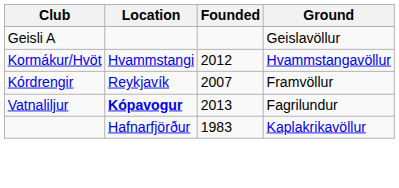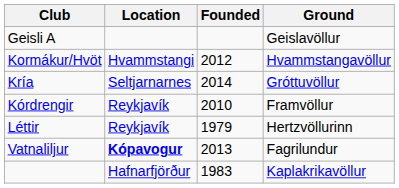 <table class="wikitable sortable">
 <tr>
 <th>Club</th>
 <th>Location</th>
 <th>Founded</th>
 <th>Ground</th>
 </tr>
 <tr>
 <td>Geisli A</td>
 <td></td>
 <td></td>
 <td>Geislavöllur</td>
 </tr>
 <tr>
 <td><a href='#'>Kormákur/Hvöt</a></td>
 <td><a href='#'>Hvammstangi</a></td>
 <td>2012</td>
 <td><a href='#'>Hvammstangavöllur</a></td>
 </tr>
 <tr>
+<td><a href='#'>Kría</a></td>
+<td><a href='#'>Seltjarnarnes</a></td>
+<td>2014</td>
+<td><a href='#'>Gróttuvöllur</a></td>
+</tr>
+<tr>
 <td><a href='#'>Kórdrengir</a></td>
 <td><a href='#'>Reykjavík</a></td>
-<td>2007</td>
+<td>2010</td>
 <td>Framvöllur</td>
+</tr>
+<tr>
+<td><a href='#'>Léttir</a></td>
+<td><a href='#'>Reykjavík</a></td>
+<td>1979</td>
+<td>Hertzvöllurinn</td>
 </tr>
 <tr>
 <td><a href='#'>Vatnaliljur</a></td>
 <td><strong><a href='#'>Kópavogur</a></strong></td>
 <td>2013</td>
 <td>Fagrilundur</td>
 </tr>
 <tr>
 <td></td>
 <td><a href='#'>Hafnarfjörður</a></td>
 <td>1983</td>
 <td><a href='#'>Kaplakrikavöllur</a></td>
 </tr>
 </table>
